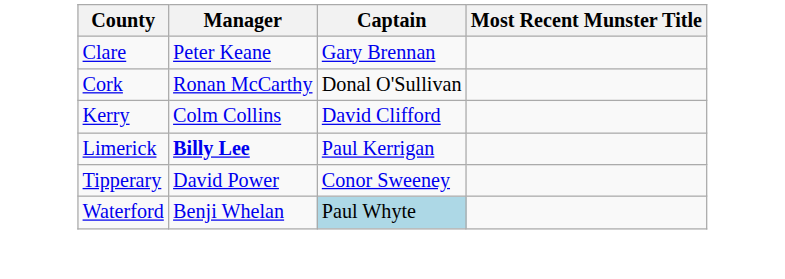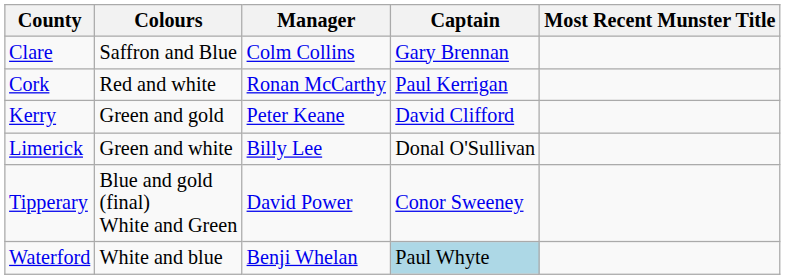 <table class="wikitable" style="margin:1em auto;">
 <tr>
 <th>County</th>
+<th>Colours</th>
 <th>Manager</th>
 <th>Captain</th>
 <th>Most Recent Munster Title</th>
 </tr>
 <tr>
 <td> <a href='#'>Clare</a></td>
-<td><a href='#'>Peter Keane</a></td>
+<td>Saffron and Blue</td>
+<td><a href='#'>Colm Collins</a></td>
 <td><a href='#'>Gary Brennan</a></td>
 <td></td>
 </tr>
 <tr>
 <td> <a href='#'>Cork</a></td>
+<td>Red and white</td>
 <td><a href='#'>Ronan McCarthy</a></td>
-<td>Donal O'Sullivan</td>
+<td><a href='#'>Paul Kerrigan</a></td>
 <td></td>
 </tr>
 <tr>
 <td> <a href='#'>Kerry</a></td>
-<td><a href='#'>Colm Collins</a></td>
+<td>Green and gold</td>
+<td><a href='#'>Peter Keane</a></td>
 <td><a href='#'>David Clifford</a></td>
 <td></td>
 </tr>
 <tr>
 <td> <a href='#'>Limerick</a></td>
-<td><strong><a href='#'>Billy Lee</a></strong></td>
-<td><a href='#'>Paul Kerrigan</a></td>
+<td>Green and white</td>
+<td><a href='#'>Billy Lee</a></td>
+<td>Donal O'Sullivan</td>
 <td></td>
 </tr>
 <tr>
 <td> <a href='#'>Tipperary</a></td>
+<td>Blue and gold<br>(final)<br>White and Green</td>
 <td><a href='#'>David Power</a></td>
 <td><a href='#'>Conor Sweeney</a></td>
 <td></td>
 </tr>
 <tr>
 <td> <a href='#'>Waterford</a></td>
+<td>White and blue</td>
 <td><a href='#'>Benji Whelan</a></td>
 <td style="background: lightblue;">Paul Whyte</td>
 <td></td>
 </tr>
 </table>
